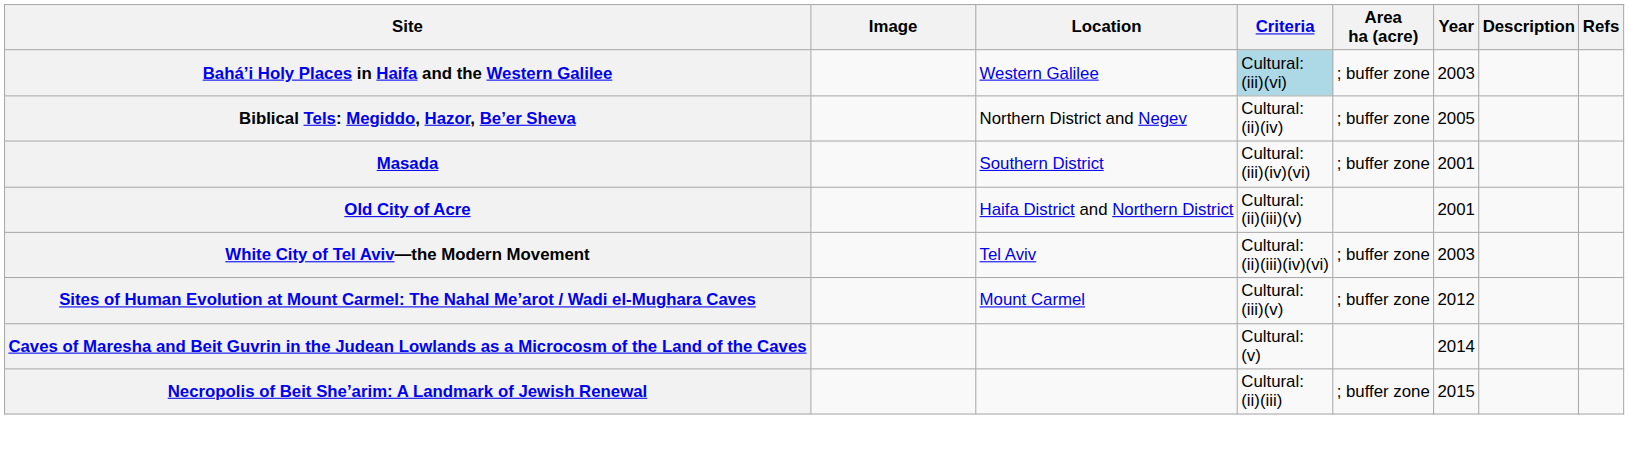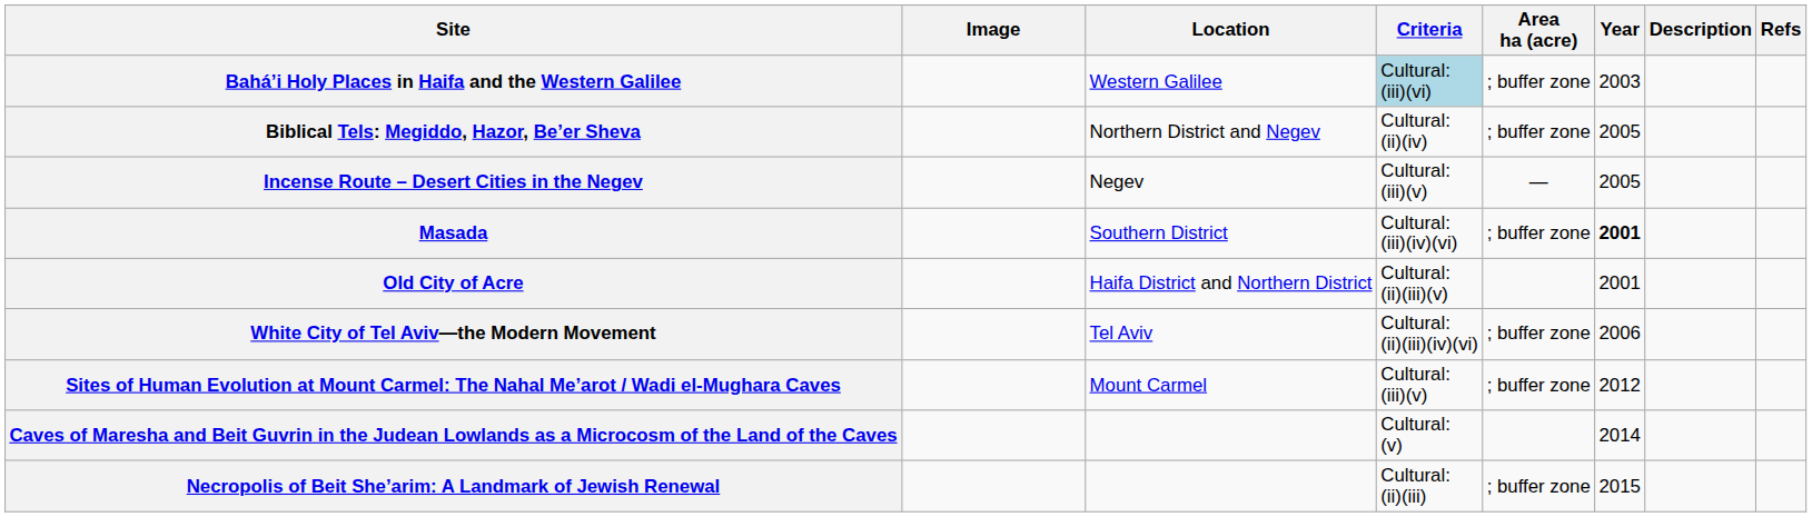 <table class="wikitable sortable">
 <tr>
 <th scope="col">Site</th>
 <th class="unsortable"  style="width:150px;" scope="col">Image</th>
 <th scope="col">Location</th>
 <th scope="col"><a href='#'>Criteria</a></th>
 <th scope="col">Area<br>ha (acre)</th>
 <th scope="col">Year</th>
 <th scope="col" class="unsortable">Description</th>
 <th scope="col" class="unsortable">Refs</th>
 </tr>
 <tr>
 <th scope="row"><a href='#'>Bahá’i Holy Places</a> in <a href='#'>Haifa</a> and the <a href='#'>Western Galilee</a></th>
 <td></td>
 <td><a href='#'>Western Galilee</a><br><small></small></td>
 <td style="background: lightblue;">Cultural:<br>(iii)(vi)</td>
 <td>; buffer zone </td>
 <td align="center">2003</td>
 <td></td>
 <td></td>
 </tr>
 <tr>
 <th scope="row">Biblical <a href='#'>Tels</a>: <a href='#'>Megiddo</a>, <a href='#'>Hazor</a>, <a href='#'>Be’er Sheva</a></th>
 <td></td>
 <td>Northern District and <a href='#'>Negev</a><br><small></small></td>
 <td>Cultural:<br>(ii)(iv)</td>
 <td>; buffer zone </td>
 <td align="center">2005</td>
 <td></td>
 <td></td>
 </tr>
 <tr>
+<th scope="row"><a href='#'>Incense Route – Desert Cities in the Negev</a></th>
+<td></td>
+<td>Negev<br><small></small></td>
+<td>Cultural:<br>(iii)(v)</td>
+<td align="center">—</td>
+<td align="center">2005</td>
+<td></td>
+<td></td>
+</tr>
+<tr>
 <th scope="row"><a href='#'>Masada</a></th>
 <td></td>
 <td><a href='#'>Southern District</a><br><small></small></td>
 <td>Cultural:<br>(iii)(iv)(vi)</td>
 <td>; buffer zone </td>
-<td align="center">2001</td>
+<td align="center"><strong>2001</strong></td>
 <td></td>
 <td></td>
 </tr>
 <tr>
 <th scope="row"><a href='#'>Old City of Acre</a></th>
 <td></td>
 <td><a href='#'>Haifa District</a> and <a href='#'>Northern District</a><br><small></small></td>
 <td>Cultural:<br>(ii)(iii)(v)</td>
 <td></td>
 <td align="center">2001</td>
 <td></td>
 <td></td>
 </tr>
 <tr>
 <th scope="row"><a href='#'>White City of Tel Aviv</a>—the Modern Movement</th>
 <td></td>
 <td><a href='#'>Tel Aviv</a><br><small></small></td>
 <td>Cultural:<br>(ii)(iii)(iv)(vi)</td>
 <td>; buffer zone </td>
-<td align="center">2003</td>
+<td align="center">2006</td>
 <td></td>
 <td></td>
 </tr>
 <tr>
 <th scope="row"><a href='#'>Sites of Human Evolution at Mount Carmel: The Nahal Me’arot / Wadi el-Mughara Caves</a></th>
 <td></td>
 <td><a href='#'>Mount Carmel</a><br><small></small></td>
 <td>Cultural:<br>(iii)(v)</td>
 <td>; buffer zone </td>
 <td align="center">2012</td>
 <td></td>
 <td></td>
 </tr>
 <tr>
 <th scope="row"><a href='#'>Caves of Maresha and Beit Guvrin in the Judean Lowlands as a Microcosm of the Land of the Caves</a></th>
 <td></td>
 <td></td>
 <td>Cultural:<br> (v)</td>
 <td align="center"></td>
 <td align="center">2014</td>
 <td></td>
 <td></td>
 </tr>
 <tr>
 <th scope="row"><a href='#'>Necropolis of Beit She’arim: A Landmark of Jewish Renewal</a></th>
 <td></td>
 <td></td>
 <td>Cultural:<br> (ii)(iii)</td>
 <td align="center">; buffer zone </td>
 <td align="center">2015</td>
 <td></td>
 <td></td>
 </tr>
 </table>
